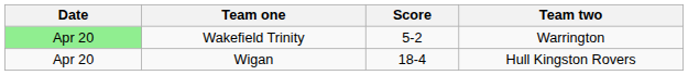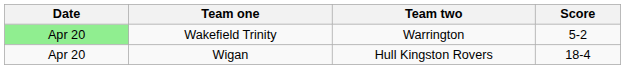 <table class="wikitable" style="text-align: center">
 <tr>
 <th width=150>Date</th>
 <th width=250>Team one</th>
+<th width=250>Team two</th>
 <th width=100>Score</th>
-<th width=250>Team two</th>
 </tr>
 <tr>
 <td style="background: lightgreen;">Apr 20</td>
 <td>Wakefield Trinity</td>
+<td>Warrington</td>
 <td>5-2</td>
-<td>Warrington</td>
 </tr>
 <tr>
 <td>Apr 20</td>
 <td>Wigan</td>
+<td>Hull Kingston Rovers</td>
 <td>18-4</td>
-<td>Hull Kingston Rovers</td>
 </tr>
 </table>
